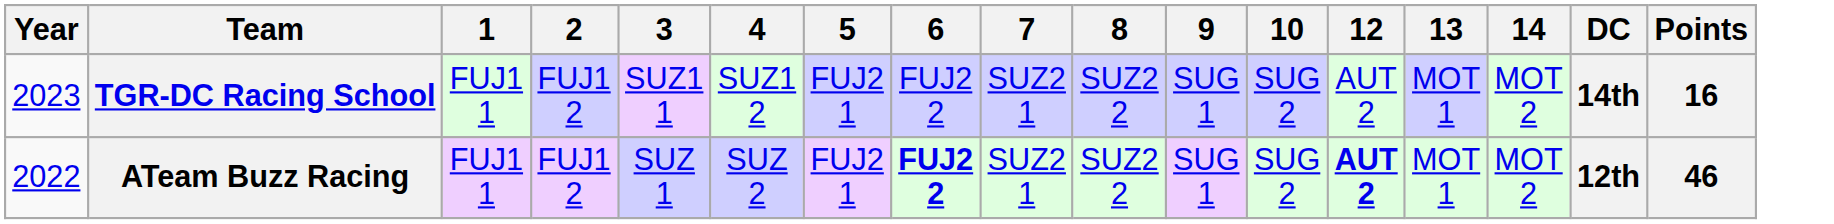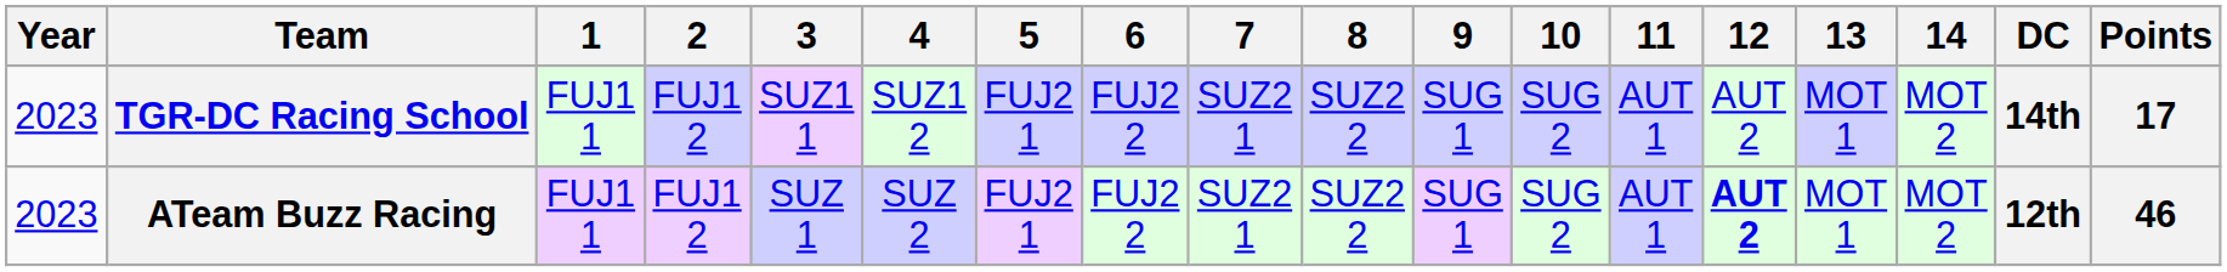 <table class="wikitable" style="text-align:center; font-size:90%">
 <tr>
 <th>Year</th>
 <th>Team</th>
 <th>1</th>
 <th>2</th>
 <th>3</th>
 <th>4</th>
 <th>5</th>
 <th>6</th>
 <th>7</th>
 <th>8</th>
 <th>9</th>
 <th>10</th>
+<th>11</th>
 <th>12</th>
 <th>13</th>
 <th>14</th>
 <th>DC</th>
 <th>Points</th>
 </tr>
 <tr>
 <td><a href='#'>2023</a></td>
 <th><a href='#'>TGR-DC Racing School</a></th>
 <td style="background:#DFFFDF"><a href='#'>FUJ1<br>1</a><br></td>
 <td style="background:#CFCFFF"><a href='#'>FUJ1<br>2</a><br></td>
 <td style="background:#EFCFFF"><a href='#'>SUZ1<br>1</a><br></td>
 <td style="background:#DFFFDF"><a href='#'>SUZ1<br>2</a><br></td>
 <td style="background:#CFCFFF"><a href='#'>FUJ2<br>1</a><br></td>
 <td style="background:#CFCFFF"><a href='#'>FUJ2<br>2</a><br></td>
 <td style="background:#CFCFFF"><a href='#'>SUZ2<br>1</a><br></td>
 <td style="background:#CFCFFF"><a href='#'>SUZ2<br>2</a><br></td>
 <td style="background:#CFCFFF"><a href='#'>SUG<br>1</a><br></td>
 <td style="background:#CFCFFF"><a href='#'>SUG<br>2</a><br></td>
+<td style="background:#CFCFFF"><a href='#'>AUT<br>1</a><br></td>
 <td style="background:#DFFFDF"><a href='#'>AUT<br>2</a><br></td>
 <td style="background:#CFCFFF"><a href='#'>MOT<br>1</a><br></td>
 <td style="background:#DFFFDF"><a href='#'>MOT<br>2</a><br></td>
 <th>14th</th>
-<th>16</th>
+<th>17</th>
 </tr>
 <tr>
-<td><a href='#'>2022</a></td>
+<td><a href='#'>2023</a></td>
 <th nowrap>ATeam Buzz Racing</th>
 <td style="background:#EFCFFF;"><a href='#'>FUJ1<br>1</a><br></td>
 <td style="background:#EFCFFF;"><a href='#'>FUJ1<br>2</a><br></td>
 <td style="background:#CFCFFF;"><a href='#'>SUZ<br>1</a><br></td>
 <td style="background:#CFCFFF;"><a href='#'>SUZ<br>2</a><br></td>
 <td style="background:#EFCFFF;"><a href='#'>FUJ2<br>1</a><br></td>
-<td style="background:#DFFFDF;"><strong><a href='#'>FUJ2<br>2</a><br></strong></td>
+<td style="background:#DFFFDF;"><a href='#'>FUJ2<br>2</a><br></td>
 <td style="background:#DFFFDF;"><a href='#'>SUZ2<br>1</a><br></td>
 <td style="background:#DFFFDF;"><a href='#'>SUZ2<br>2</a><br></td>
 <td style="background:#EFCFFF;"><a href='#'>SUG<br>1</a><br></td>
 <td style="background:#DFFFDF;"><a href='#'>SUG<br>2</a><br></td>
+<td style="background:#CFCFFF;"><a href='#'>AUT<br>1</a><br></td>
 <td style="background:#DFFFDF;"><strong><a href='#'>AUT<br>2</a><br></strong></td>
 <td style="background:#DFFFDF;"><a href='#'>MOT<br>1</a><br></td>
 <td style="background:#DFFFDF;"><a href='#'>MOT<br>2</a><br></td>
 <th>12th</th>
 <th>46</th>
 </tr>
 </table>
